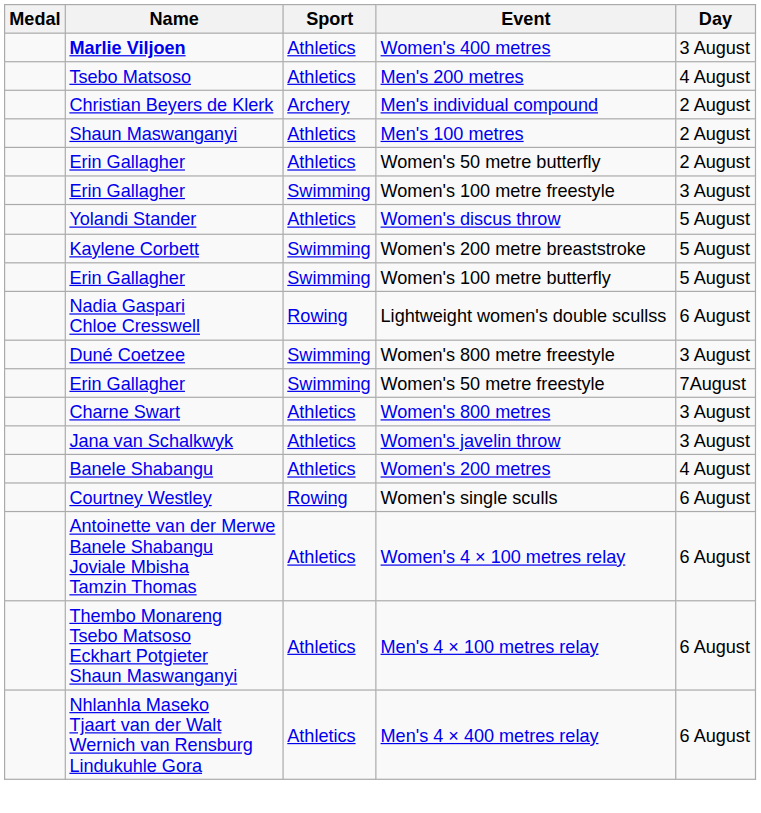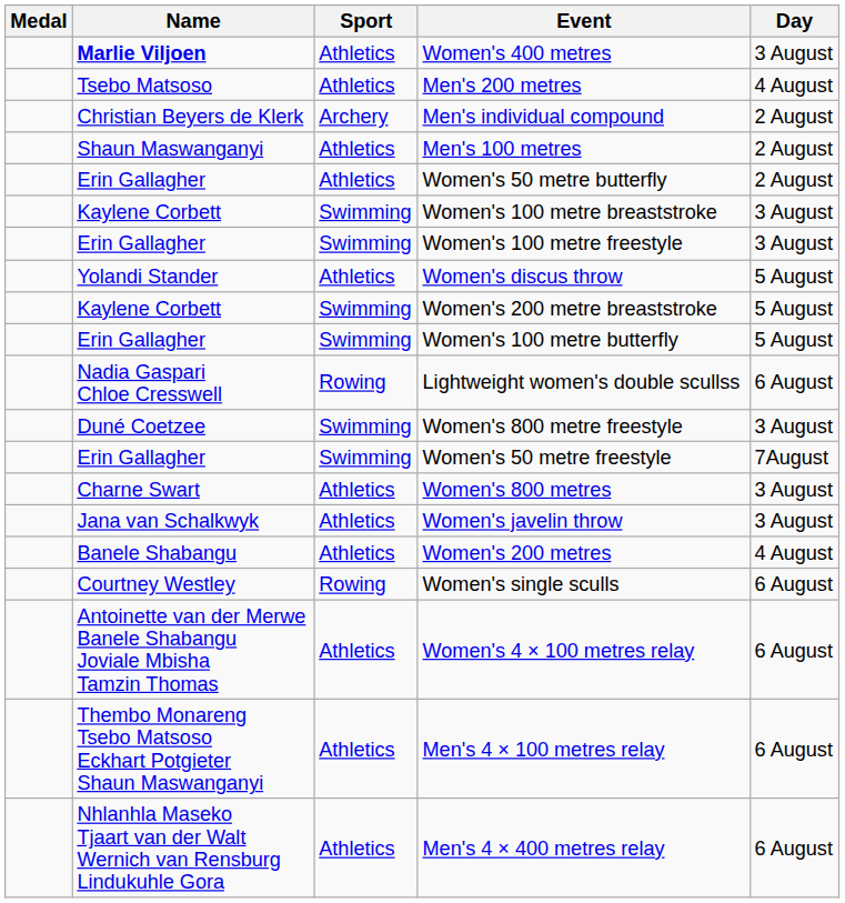 <table class="wikitable sortable" style="font-size: 95%; width:50%">
 <tr>
 <th>Medal</th>
 <th>Name</th>
 <th>Sport</th>
 <th>Event</th>
 <th>Day</th>
 </tr>
 <tr>
 <td></td>
 <td><strong><a href='#'>Marlie Viljoen</a></strong></td>
 <td><a href='#'>Athletics</a></td>
 <td><a href='#'>Women's 400 metres</a></td>
 <td>3 August</td>
 </tr>
 <tr>
 <td></td>
 <td><a href='#'>Tsebo Matsoso</a></td>
 <td><a href='#'>Athletics</a></td>
 <td><a href='#'>Men's 200 metres</a></td>
 <td>4 August</td>
 </tr>
 <tr>
 <td></td>
 <td><a href='#'>Christian Beyers de Klerk</a></td>
 <td><a href='#'>Archery</a></td>
 <td><a href='#'>Men's individual compound</a></td>
 <td>2 August</td>
 </tr>
 <tr>
 <td></td>
 <td><a href='#'>Shaun Maswanganyi</a></td>
 <td><a href='#'>Athletics</a></td>
 <td><a href='#'>Men's 100 metres</a></td>
 <td>2 August</td>
 </tr>
 <tr>
 <td></td>
 <td><a href='#'>Erin Gallagher</a></td>
 <td><a href='#'>Athletics</a></td>
 <td>Women's 50 metre butterfly</td>
 <td>2 August</td>
+</tr>
+<tr>
+<td></td>
+<td><a href='#'>Kaylene Corbett</a></td>
+<td><a href='#'>Swimming</a></td>
+<td>Women's 100 metre breaststroke</td>
+<td>3 August</td>
 </tr>
 <tr>
 <td></td>
 <td><a href='#'>Erin Gallagher</a></td>
 <td><a href='#'>Swimming</a></td>
 <td>Women's 100 metre freestyle</td>
 <td>3 August</td>
 </tr>
 <tr>
 <td></td>
 <td><a href='#'>Yolandi Stander</a></td>
 <td><a href='#'>Athletics</a></td>
 <td><a href='#'>Women's discus throw</a></td>
 <td>5 August</td>
 </tr>
 <tr>
 <td></td>
 <td><a href='#'>Kaylene Corbett</a></td>
 <td><a href='#'>Swimming</a></td>
 <td>Women's 200 metre breaststroke</td>
 <td>5 August</td>
 </tr>
 <tr>
 <td></td>
 <td><a href='#'>Erin Gallagher</a></td>
 <td><a href='#'>Swimming</a></td>
 <td>Women's 100 metre butterfly</td>
 <td>5 August</td>
 </tr>
 <tr>
 <td></td>
 <td><a href='#'>Nadia Gaspari</a><br><a href='#'>Chloe Cresswell</a></td>
 <td><a href='#'>Rowing</a></td>
 <td>Lightweight women's double scullss</td>
 <td>6  August</td>
 </tr>
 <tr>
 <td></td>
 <td><a href='#'>Duné Coetzee</a></td>
 <td><a href='#'>Swimming</a></td>
 <td>Women's 800 metre freestyle</td>
 <td>3 August</td>
 </tr>
 <tr>
 <td></td>
 <td><a href='#'>Erin Gallagher</a></td>
 <td><a href='#'>Swimming</a></td>
 <td>Women's 50 metre freestyle</td>
 <td>7August</td>
 </tr>
 <tr>
 <td></td>
 <td><a href='#'>Charne Swart</a></td>
 <td><a href='#'>Athletics</a></td>
 <td><a href='#'>Women's 800 metres</a></td>
 <td>3 August</td>
 </tr>
 <tr>
 <td></td>
 <td><a href='#'>Jana van Schalkwyk</a></td>
 <td><a href='#'>Athletics</a></td>
 <td><a href='#'>Women's javelin throw</a></td>
 <td>3 August</td>
 </tr>
 <tr>
 <td></td>
 <td><a href='#'>Banele Shabangu</a></td>
 <td><a href='#'>Athletics</a></td>
 <td><a href='#'>Women's 200 metres</a></td>
 <td>4 August</td>
 </tr>
 <tr>
 <td></td>
 <td><a href='#'>Courtney Westley</a></td>
 <td><a href='#'>Rowing</a></td>
 <td>Women's single sculls</td>
 <td>6  August</td>
 </tr>
 <tr>
 <td></td>
 <td><a href='#'>Antoinette van der Merwe</a><br><a href='#'>Banele Shabangu</a><br><a href='#'>Joviale Mbisha</a><br><a href='#'>Tamzin Thomas</a></td>
 <td><a href='#'>Athletics</a></td>
 <td><a href='#'>Women's 4 × 100 metres relay</a></td>
 <td>6 August</td>
 </tr>
 <tr>
 <td></td>
 <td><a href='#'>Thembo Monareng</a><br><a href='#'>Tsebo Matsoso</a><br><a href='#'>Eckhart Potgieter</a><br><a href='#'>Shaun Maswanganyi</a></td>
 <td><a href='#'>Athletics</a></td>
 <td><a href='#'>Men's 4 × 100 metres relay</a></td>
 <td>6 August</td>
 </tr>
 <tr>
 <td></td>
 <td><a href='#'>Nhlanhla Maseko</a><br><a href='#'>Tjaart van der Walt</a><br><a href='#'>Wernich van Rensburg</a><br><a href='#'>Lindukuhle Gora</a></td>
 <td><a href='#'>Athletics</a></td>
 <td><a href='#'>Men's 4 × 400 metres relay</a></td>
 <td>6 August</td>
 </tr>
 </table>
